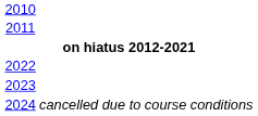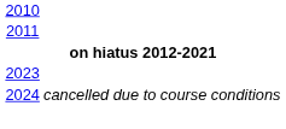 <table>
 <tr>
 <td align="center"><a href='#'>2010</a></td>
 <td></td>
 <td></td>
 <td></td>
 </tr>
 <tr>
 <td align="center"><a href='#'>2011</a></td>
 <td></td>
 <td></td>
 <td></td>
 </tr>
 <tr>
 <th colspan=4>on hiatus 2012-2021</th>
 </tr>
 <tr>
-<td align="center"><a href='#'>2022</a></td>
-<td></td>
-<td></td>
-<td></td>
-</tr>
-<tr>
 <td align="center"><a href='#'>2023</a></td>
 <td></td>
 <td></td>
 <td></td>
 </tr>
 <tr>
 <td align="center"><a href='#'>2024</a></td>
 <td colspan=3 align=center><em>cancelled due to course conditions</em></td>
 </tr>
 <tr>
 </tr>
 </table>
